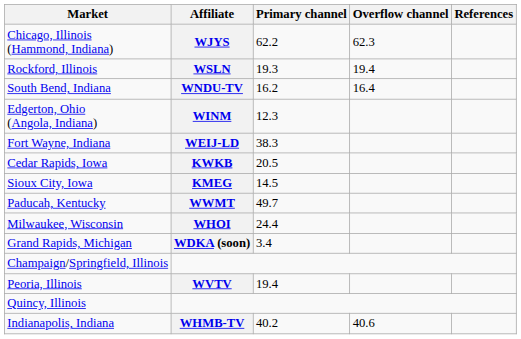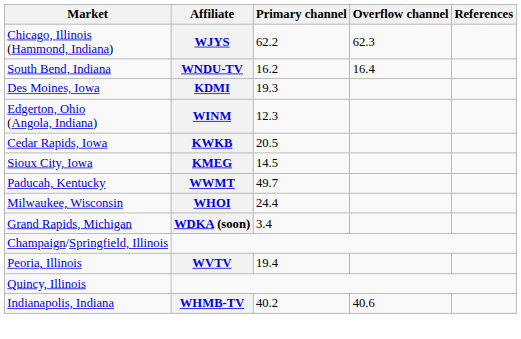 <table class="wikitable sortable">
 <tr>
 <th scope="col">Market</th>
 <th scope="col">Affiliate</th>
 <th scope="col">Primary channel</th>
 <th scope="col">Overflow channel</th>
 <th scope="col">References</th>
 </tr>
 <tr>
 <td><a href='#'>Chicago, Illinois</a><br>(<a href='#'>Hammond, Indiana</a>)</td>
 <th scope="row"><a href='#'>WJYS</a></th>
 <td>62.2</td>
 <td>62.3</td>
 <td></td>
 </tr>
 <tr>
-<td><a href='#'>Rockford, Illinois</a></td>
-<th scope="row"><a href='#'>WSLN</a></th>
-<td>19.3</td>
-<td>19.4</td>
-<td></td>
-</tr>
-<tr>
 <td><a href='#'>South Bend, Indiana</a></td>
 <th scope="row"><a href='#'>WNDU-TV</a></th>
 <td>16.2</td>
 <td>16.4</td>
 <td></td>
 </tr>
 <tr>
-<td><a href='#'>Edgerton, Ohio</a><br>(<a href='#'>Angola, Indiana</a>)</td>
-<th scope="row"><a href='#'>WINM</a></th>
-<td>12.3</td>
+<td><a href='#'>Des Moines, Iowa</a></td>
+<th scope="row"><a href='#'>KDMI</a></th>
+<td>19.3</td>
 <td></td>
 <td></td>
 </tr>
 <tr>
-<td><a href='#'>Fort Wayne, Indiana</a></td>
-<th scope="row"><a href='#'>WEIJ-LD</a></th>
-<td>38.3</td>
+<td><a href='#'>Edgerton, Ohio</a><br>(<a href='#'>Angola, Indiana</a>)</td>
+<th scope="row"><a href='#'>WINM</a></th>
+<td>12.3</td>
 <td></td>
 <td></td>
 </tr>
 <tr>
 <td><a href='#'>Cedar Rapids, Iowa</a></td>
 <th scope="row"><a href='#'>KWKB</a></th>
 <td>20.5</td>
 <td></td>
 <td></td>
 </tr>
 <tr>
 <td><a href='#'>Sioux City, Iowa</a></td>
 <th scope="row"><a href='#'>KMEG</a></th>
 <td>14.5</td>
 <td></td>
 <td></td>
 </tr>
 <tr>
 <td><a href='#'>Paducah, Kentucky</a></td>
 <th scope="row"><a href='#'>WWMT</a></th>
 <td>49.7</td>
 <td></td>
 <td></td>
 </tr>
 <tr>
 <td><a href='#'>Milwaukee, Wisconsin</a></td>
 <th scope="row"><a href='#'>WHOI</a></th>
 <td>24.4</td>
 <td></td>
 <td></td>
 </tr>
 <tr>
 <td><a href='#'>Grand Rapids, Michigan</a></td>
 <th scope="row"><a href='#'>WDKA</a> (soon)</th>
 <td>3.4</td>
 <td></td>
 <td></td>
 </tr>
 <tr>
 <td><a href='#'>Champaign</a>/<a href='#'>Springfield, Illinois</a></td>
 <td colspan=4><br></td>
 </tr>
 <tr>
 <td><a href='#'>Peoria, Illinois</a></td>
 <th scope="row"><a href='#'>WVTV</a></th>
 <td>19.4</td>
 <td></td>
 <td></td>
 </tr>
 <tr>
 <td><a href='#'>Quincy, Illinois</a></td>
 <td colspan=4><br></td>
 </tr>
 <tr>
 <td><a href='#'>Indianapolis, Indiana</a></td>
 <th scope="row"><a href='#'>WHMB-TV</a></th>
 <td>40.2</td>
 <td>40.6</td>
 <td></td>
 </tr>
 </table>
